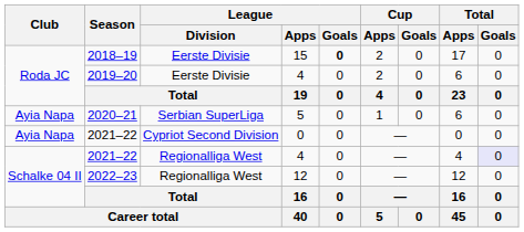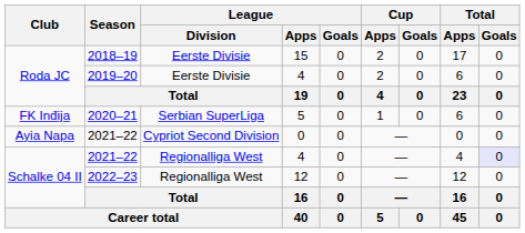 <table class="wikitable" style="text-align: center">
 <tr>
 <th rowspan="2">Club</th>
 <th rowspan="2">Season</th>
 <th colspan="3">League</th>
 <th colspan="2">Cup</th>
 <th colspan="2">Total</th>
 </tr>
 <tr>
 <th>Division</th>
 <th>Apps</th>
 <th>Goals</th>
 <th>Apps</th>
 <th>Goals</th>
 <th>Apps</th>
 <th>Goals</th>
 </tr>
 <tr>
 <td rowspan="3"><a href='#'>Roda JC</a></td>
 <td><a href='#'>2018–19</a></td>
 <td><a href='#'>Eerste Divisie</a></td>
 <td>15</td>
-<td><strong>0</strong></td>
+<td>0</td>
 <td>2</td>
 <td>0</td>
 <td>17</td>
 <td>0</td>
 </tr>
 <tr>
 <td><a href='#'>2019–20</a></td>
 <td>Eerste Divisie</td>
 <td>4</td>
 <td>0</td>
 <td>2</td>
 <td>0</td>
 <td>6</td>
 <td>0</td>
 </tr>
 <tr>
 <th colspan="2">Total</th>
 <th>19</th>
 <th>0</th>
 <th>4</th>
 <th>0</th>
 <th>23</th>
 <th>0</th>
 </tr>
 <tr>
-<td><a href='#'>Ayia Napa</a></td>
+<td><a href='#'>FK Inđija</a></td>
 <td><a href='#'>2020–21</a></td>
 <td><a href='#'>Serbian SuperLiga</a></td>
 <td>5</td>
 <td>0</td>
 <td>1</td>
 <td>0</td>
 <td>6</td>
 <td>0</td>
 </tr>
 <tr>
 <td><a href='#'>Ayia Napa</a></td>
 <td>2021–22</td>
 <td><a href='#'>Cypriot Second Division</a></td>
 <td>0</td>
 <td>0</td>
 <td colspan="2">—</td>
 <td>0</td>
 <td>0</td>
 </tr>
 <tr>
 <td rowspan="3"><a href='#'>Schalke 04 II</a></td>
 <td><a href='#'>2021–22</a></td>
 <td><a href='#'>Regionalliga West</a></td>
 <td>4</td>
 <td>0</td>
 <td colspan="2">—</td>
 <td>4</td>
 <td style="background: lavender;">0</td>
 </tr>
 <tr>
 <td><a href='#'>2022–23</a></td>
 <td>Regionalliga West</td>
 <td>12</td>
 <td>0</td>
 <td colspan="2">—</td>
 <td>12</td>
 <td>0</td>
 </tr>
 <tr>
 <th colspan="2">Total</th>
 <th>16</th>
 <th>0</th>
 <th colspan="2">—</th>
 <th>16</th>
 <th>0</th>
 </tr>
 <tr>
 <th colspan="3">Career total</th>
 <th>40</th>
 <th>0</th>
 <th>5</th>
 <th>0</th>
 <th>45</th>
 <th>0</th>
 </tr>
 </table>
